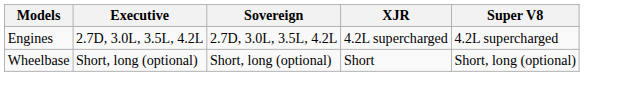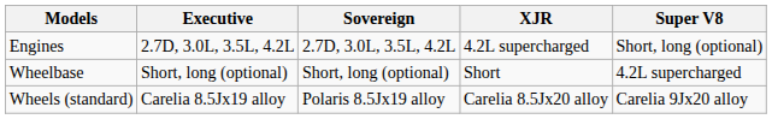 <table class="wikitable">
 <tr>
 <th>Models</th>
 <th>Executive</th>
 <th>Sovereign</th>
 <th>XJR</th>
 <th>Super V8</th>
 </tr>
 <tr>
 <td>Engines</td>
 <td>2.7D, 3.0L, 3.5L, 4.2L</td>
 <td>2.7D, 3.0L, 3.5L, 4.2L</td>
 <td>4.2L supercharged</td>
-<td>4.2L supercharged</td>
+<td>Short, long (optional)</td>
 </tr>
 <tr>
 <td>Wheelbase</td>
 <td>Short, long (optional)</td>
 <td>Short, long (optional)</td>
 <td>Short</td>
-<td>Short, long (optional)</td>
+<td>4.2L supercharged</td>
+</tr>
+<tr>
+<td>Wheels (standard)</td>
+<td>Carelia 8.5Jx19 alloy</td>
+<td>Polaris 8.5Jx19 alloy</td>
+<td>Carelia 8.5Jx20 alloy</td>
+<td>Carelia 9Jx20 alloy</td>
 </tr>
 </table>
